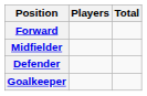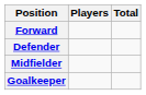 <table class="sortable wikitable plainrowheaders">
 <tr>
 <th scope="col">Position</th>
 <th scope="col">Players</th>
 <th scope="col">Total</th>
 </tr>
 <tr>
 <th scope="row"><a href='#'>Forward</a></th>
 <td align="center"></td>
 <td align="center"></td>
 </tr>
 <tr>
-<th scope="row"><a href='#'>Midfielder</a></th>
+<th scope="row"><a href='#'>Defender</a></th>
 <td align="center"></td>
 <td align="center"></td>
 </tr>
 <tr>
-<th scope="row"><a href='#'>Defender</a></th>
+<th scope="row"><a href='#'>Midfielder</a></th>
 <td align="center"></td>
 <td align="center"></td>
 </tr>
 <tr>
 <th scope="row"><a href='#'>Goalkeeper</a></th>
 <td align="center"></td>
 <td align="center"></td>
 </tr>
 </table>
